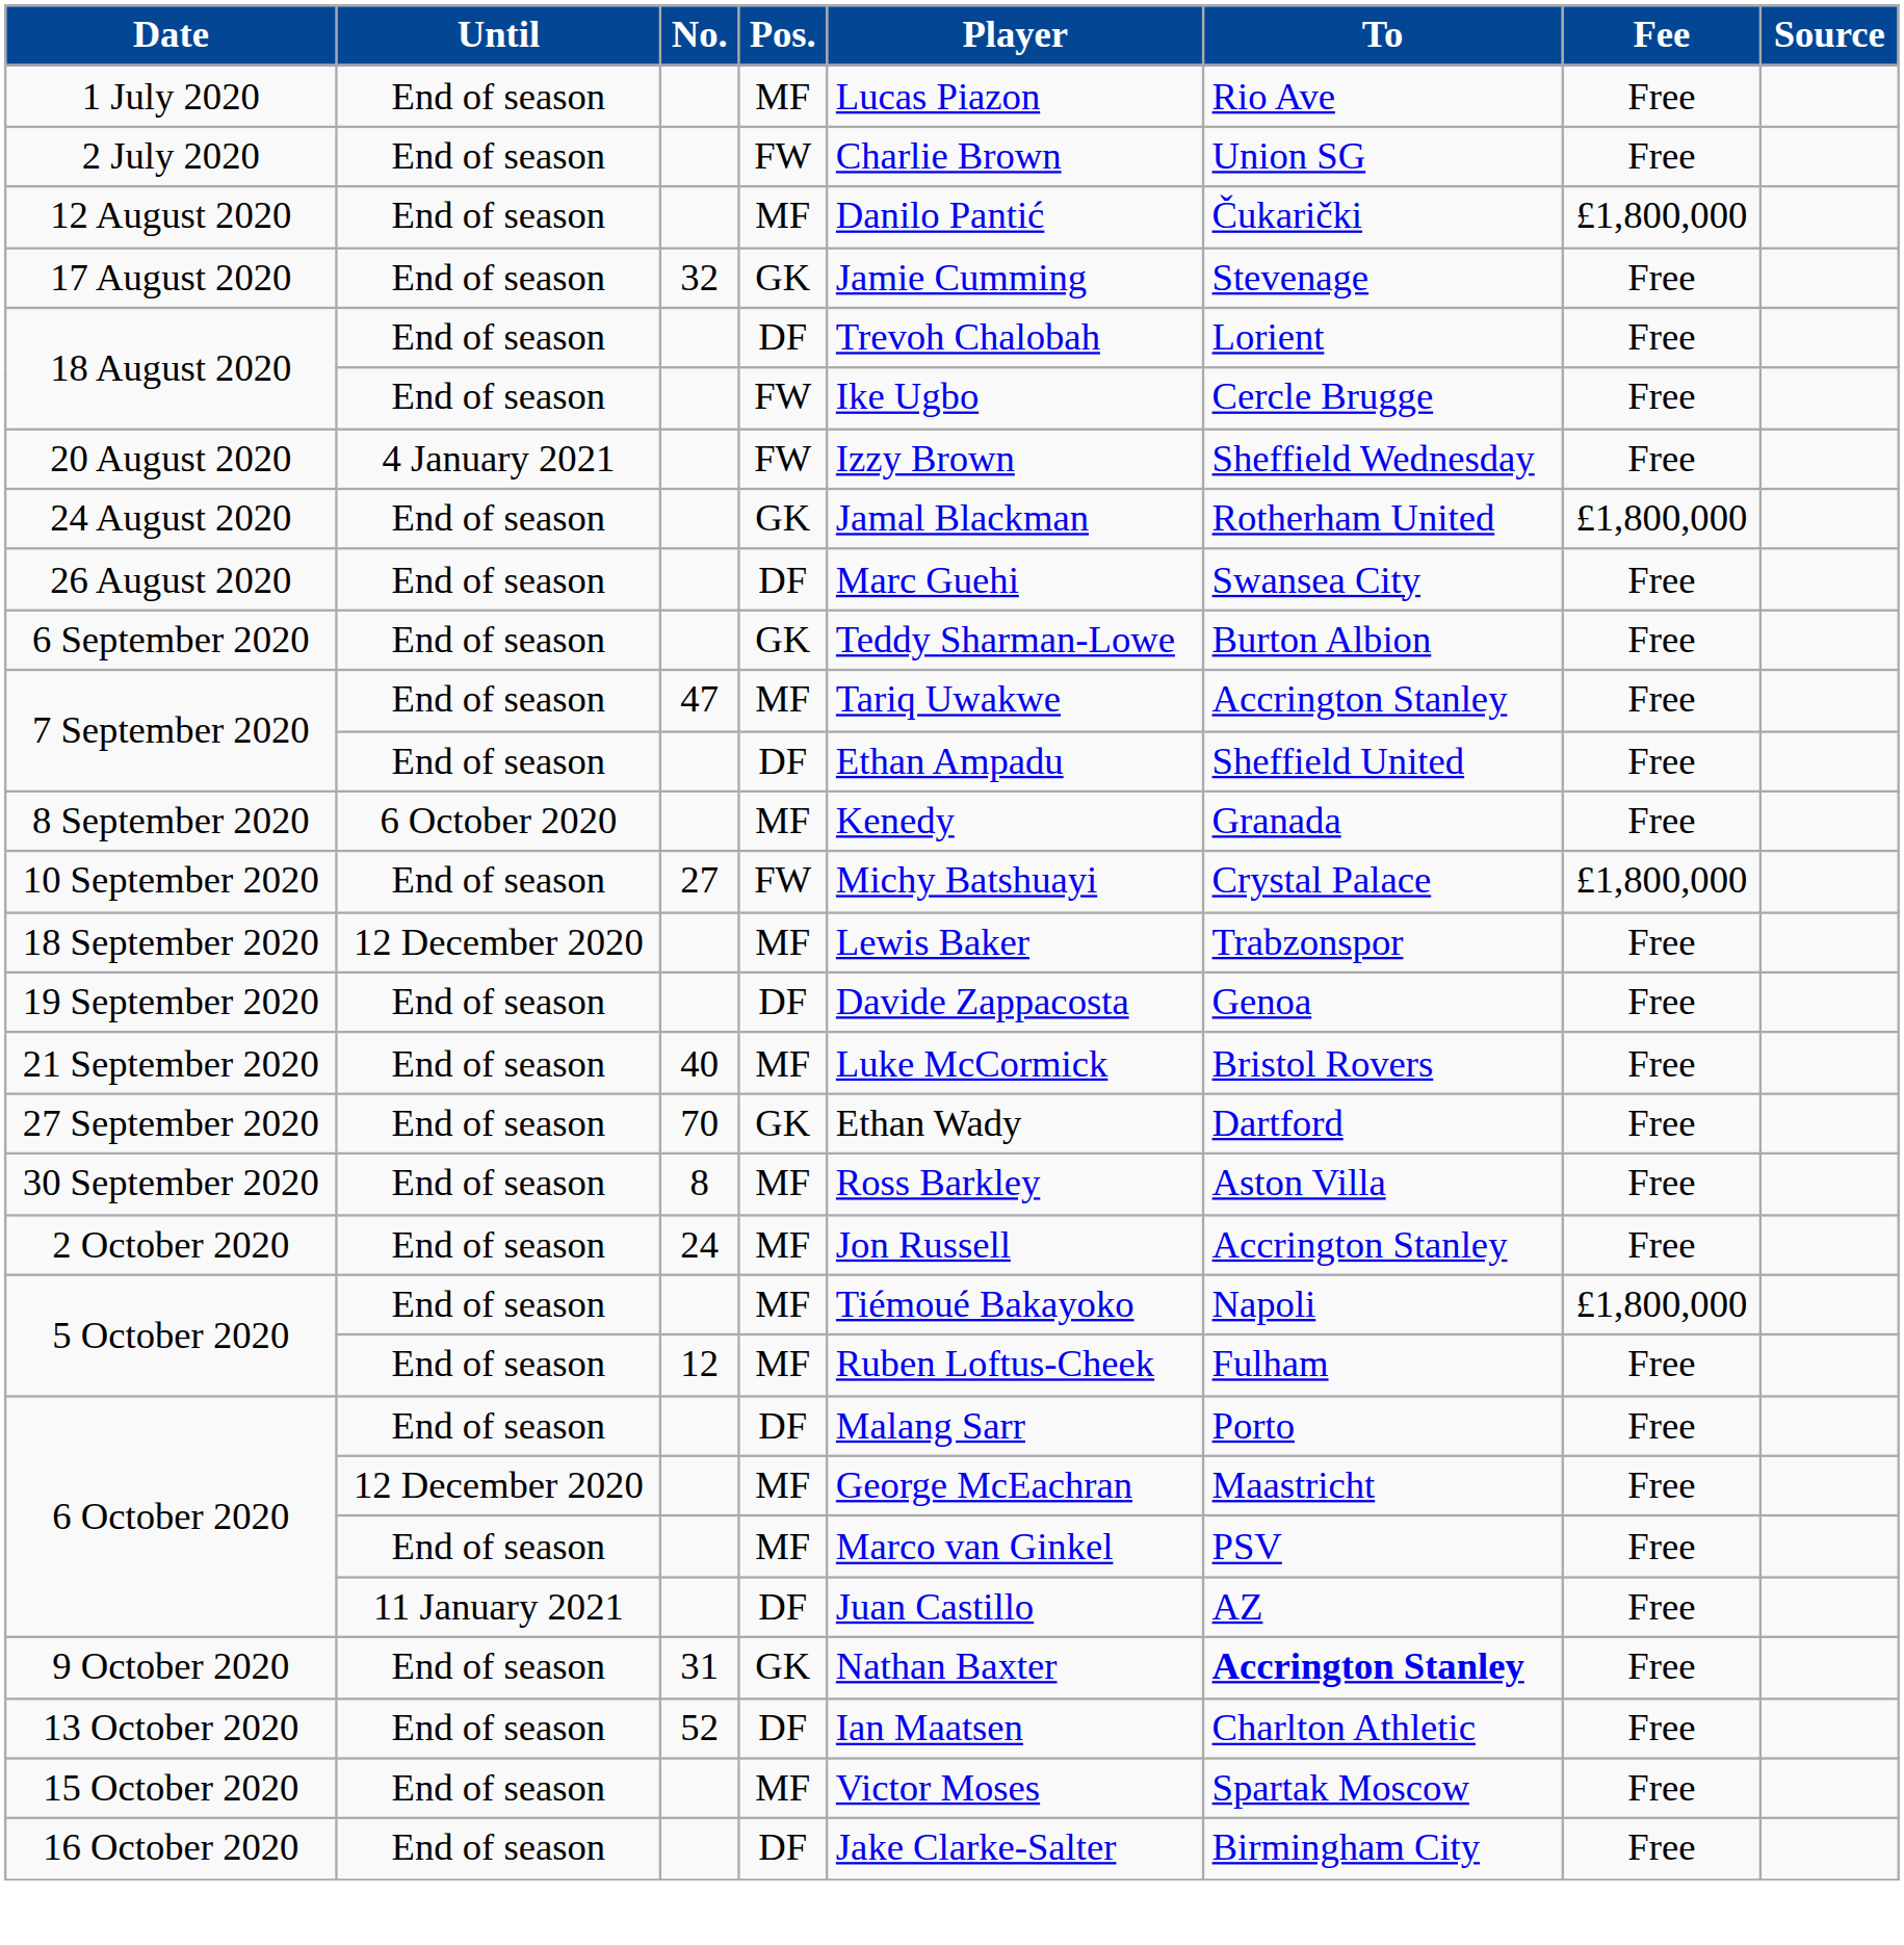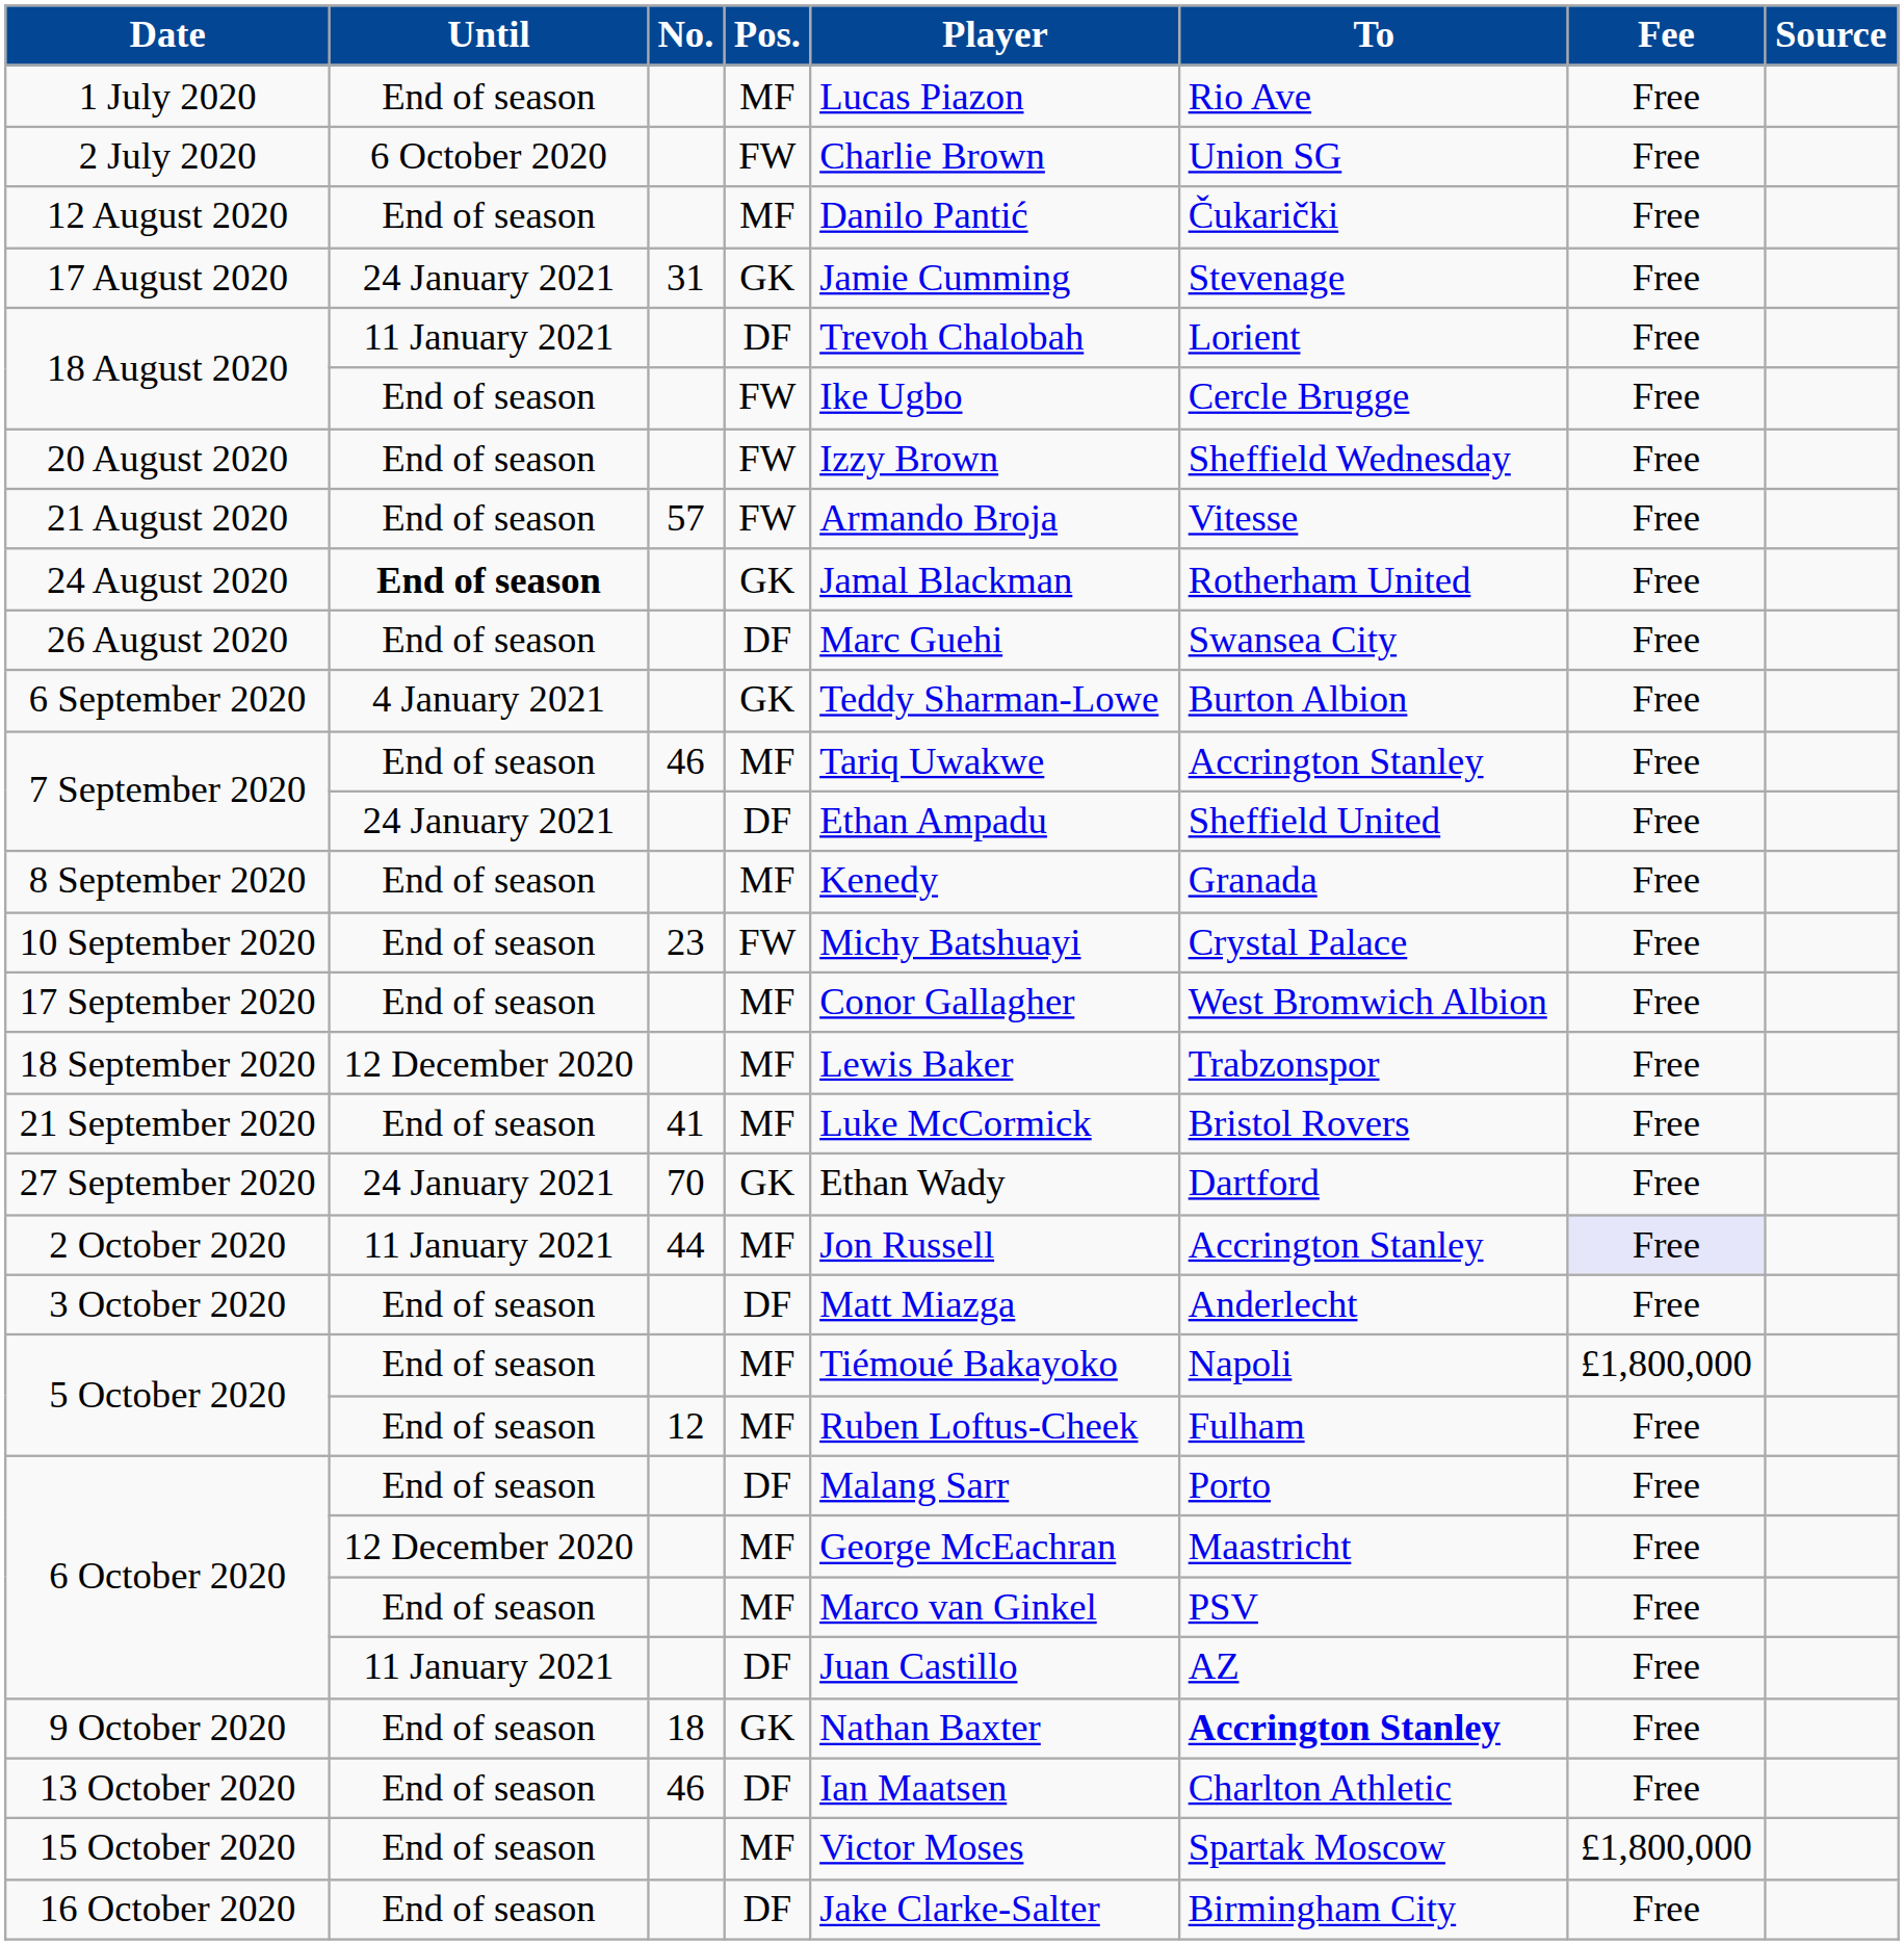 <table class="wikitable sortable" style="text-align:center;width:90%;">
 <tr>
 <th scope="col" style="background-color:#034694;color:#FFFFFF">Date</th>
 <th scope="col" style="background-color:#034694;color:#FFFFFF">Until</th>
 <th scope="col" style="background-color:#034694;color:#FFFFFF">No.</th>
 <th scope="col" style="background-color:#034694;color:#FFFFFF">Pos.</th>
 <th scope="col" style="background-color:#034694;color:#FFFFFF">Player</th>
 <th scope="col" style="background-color:#034694;color:#FFFFFF">To</th>
 <th scope="col" style="background-color:#034694;color:#FFFFFF" data-sort-type="currency">Fee</th>
 <th scope="col" class="unsortable" style="background-color:#034694;color:#FFFFFF">Source</th>
 </tr>
 <tr>
 <td>1 July 2020</td>
 <td>End of season</td>
 <td></td>
 <td>MF</td>
 <td align=left> <a href='#'>Lucas Piazon</a></td>
 <td align=left> <a href='#'>Rio Ave</a></td>
 <td>Free</td>
 <td></td>
 </tr>
 <tr>
 <td>2 July 2020</td>
-<td>End of season</td>
+<td>6 October 2020</td>
 <td></td>
 <td>FW</td>
 <td align=left> <a href='#'>Charlie Brown</a></td>
 <td align=left> <a href='#'>Union SG</a></td>
 <td>Free</td>
 <td></td>
 </tr>
 <tr>
 <td>12 August 2020</td>
 <td>End of season</td>
 <td></td>
 <td>MF</td>
 <td align=left> <a href='#'>Danilo Pantić</a></td>
 <td align=left> <a href='#'>Čukarički</a></td>
-<td>£1,800,000</td>
+<td>Free</td>
 <td></td>
 </tr>
 <tr>
 <td>17 August 2020</td>
-<td>End of season</td>
-<td>32</td>
+<td>24 January 2021</td>
+<td>31</td>
 <td>GK</td>
 <td align=left> <a href='#'>Jamie Cumming</a></td>
 <td align=left> <a href='#'>Stevenage</a></td>
 <td>Free</td>
 <td></td>
 </tr>
 <tr>
 <td rowspan=2>18 August 2020</td>
-<td>End of season</td>
+<td>11 January 2021</td>
 <td></td>
 <td>DF</td>
 <td align=left> <a href='#'>Trevoh Chalobah</a></td>
 <td align=left> <a href='#'>Lorient</a></td>
 <td>Free</td>
 <td></td>
 </tr>
 <tr>
 <td>End of season</td>
 <td></td>
 <td>FW</td>
 <td align=left> <a href='#'>Ike Ugbo</a></td>
 <td align=left> <a href='#'>Cercle Brugge</a></td>
 <td>Free</td>
 <td></td>
 </tr>
 <tr>
 <td>20 August 2020</td>
-<td>4 January 2021</td>
+<td>End of season</td>
 <td></td>
 <td>FW</td>
 <td align=left> <a href='#'>Izzy Brown</a></td>
 <td align=left> <a href='#'>Sheffield Wednesday</a></td>
 <td>Free</td>
 <td></td>
 </tr>
 <tr>
+<td>21 August 2020</td>
+<td>End of season</td>
+<td>57</td>
+<td>FW</td>
+<td align=left> <a href='#'>Armando Broja</a></td>
+<td align=left> <a href='#'>Vitesse</a></td>
+<td>Free</td>
+<td></td>
+</tr>
+<tr>
 <td>24 August 2020</td>
-<td>End of season</td>
+<td><strong>End of season</strong></td>
 <td></td>
 <td>GK</td>
 <td align=left> <a href='#'>Jamal Blackman</a></td>
 <td align=left> <a href='#'>Rotherham United</a></td>
-<td>£1,800,000</td>
+<td>Free</td>
 <td></td>
 </tr>
 <tr>
 <td>26 August 2020</td>
 <td>End of season</td>
 <td></td>
 <td>DF</td>
 <td align=left> <a href='#'>Marc Guehi</a></td>
 <td align=left> <a href='#'>Swansea City</a></td>
 <td>Free</td>
 <td></td>
 </tr>
 <tr>
 <td>6 September 2020</td>
-<td>End of season</td>
+<td>4 January 2021</td>
 <td></td>
 <td>GK</td>
 <td align=left> <a href='#'>Teddy Sharman-Lowe</a></td>
 <td align=left> <a href='#'>Burton Albion</a></td>
 <td>Free</td>
 <td></td>
 </tr>
 <tr>
 <td rowspan=2>7 September 2020</td>
 <td>End of season</td>
-<td>47</td>
+<td>46</td>
 <td>MF</td>
 <td align=left> <a href='#'>Tariq Uwakwe</a></td>
 <td align=left> <a href='#'>Accrington Stanley</a></td>
 <td>Free</td>
 <td></td>
 </tr>
 <tr>
-<td>End of season</td>
+<td>24 January 2021</td>
 <td></td>
 <td>DF</td>
 <td align=left> <a href='#'>Ethan Ampadu</a></td>
 <td align=left> <a href='#'>Sheffield United</a></td>
 <td>Free</td>
 <td></td>
 </tr>
 <tr>
 <td>8 September 2020</td>
-<td>6 October 2020</td>
+<td>End of season</td>
 <td></td>
 <td>MF</td>
 <td align=left> <a href='#'>Kenedy</a></td>
 <td align=left> <a href='#'>Granada</a></td>
 <td>Free</td>
 <td></td>
 </tr>
 <tr>
 <td>10 September 2020</td>
 <td>End of season</td>
-<td>27</td>
+<td>23</td>
 <td>FW</td>
 <td align=left> <a href='#'>Michy Batshuayi</a></td>
 <td align=left> <a href='#'>Crystal Palace</a></td>
-<td>£1,800,000</td>
+<td>Free</td>
+<td></td>
+</tr>
+<tr>
+<td>17 September 2020</td>
+<td>End of season</td>
+<td></td>
+<td>MF</td>
+<td align=left> <a href='#'>Conor Gallagher</a></td>
+<td align=left> <a href='#'>West Bromwich Albion</a></td>
+<td>Free</td>
 <td></td>
 </tr>
 <tr>
 <td>18 September 2020</td>
 <td>12 December 2020</td>
 <td></td>
 <td>MF</td>
 <td align=left> <a href='#'>Lewis Baker</a></td>
 <td align=left> <a href='#'>Trabzonspor</a></td>
 <td>Free</td>
 <td></td>
 </tr>
 <tr>
-<td>19 September 2020</td>
-<td>End of season</td>
-<td></td>
-<td>DF</td>
-<td align=left> <a href='#'>Davide Zappacosta</a></td>
-<td align=left> <a href='#'>Genoa</a></td>
-<td>Free</td>
-<td></td>
-</tr>
-<tr>
 <td>21 September 2020</td>
 <td>End of season</td>
-<td>40</td>
+<td>41</td>
 <td>MF</td>
 <td align=left> <a href='#'>Luke McCormick</a></td>
 <td align=left> <a href='#'>Bristol Rovers</a></td>
 <td>Free</td>
 <td></td>
 </tr>
 <tr>
 <td>27 September 2020</td>
-<td>End of season</td>
+<td>24 January 2021</td>
 <td>70</td>
 <td>GK</td>
 <td align=left> Ethan Wady</td>
 <td align=left> <a href='#'>Dartford</a></td>
 <td>Free</td>
 <td></td>
 </tr>
 <tr>
-<td>30 September 2020</td>
-<td>End of season</td>
-<td>8</td>
+<td>2 October 2020</td>
+<td>11 January 2021</td>
+<td>44</td>
 <td>MF</td>
-<td align=left> <a href='#'>Ross Barkley</a></td>
-<td align=left> <a href='#'>Aston Villa</a></td>
-<td>Free</td>
+<td align=left> <a href='#'>Jon Russell</a></td>
+<td align=left> <a href='#'>Accrington Stanley</a></td>
+<td style="background: lavender;">Free</td>
 <td></td>
 </tr>
 <tr>
-<td>2 October 2020</td>
+<td>3 October 2020</td>
 <td>End of season</td>
-<td>24</td>
-<td>MF</td>
-<td align=left> <a href='#'>Jon Russell</a></td>
-<td align=left> <a href='#'>Accrington Stanley</a></td>
+<td></td>
+<td>DF</td>
+<td align=left> <a href='#'>Matt Miazga</a></td>
+<td align=left> <a href='#'>Anderlecht</a></td>
 <td>Free</td>
 <td></td>
 </tr>
 <tr>
 <td rowspan=2>5 October 2020</td>
 <td>End of season</td>
 <td></td>
 <td>MF</td>
 <td align=left> <a href='#'>Tiémoué Bakayoko</a></td>
 <td align=left> <a href='#'>Napoli</a></td>
 <td>£1,800,000</td>
 <td></td>
 </tr>
 <tr>
 <td>End of season</td>
 <td>12</td>
 <td>MF</td>
 <td align=left> <a href='#'>Ruben Loftus-Cheek</a></td>
 <td align=left> <a href='#'>Fulham</a></td>
 <td>Free</td>
 <td></td>
 </tr>
 <tr>
 <td rowspan=4>6 October 2020</td>
 <td>End of season</td>
 <td></td>
 <td>DF</td>
 <td align=left> <a href='#'>Malang Sarr</a></td>
 <td align=left> <a href='#'>Porto</a></td>
 <td>Free</td>
 <td></td>
 </tr>
 <tr>
 <td>12 December 2020</td>
 <td></td>
 <td>MF</td>
 <td align=left> <a href='#'>George McEachran</a></td>
 <td align=left> <a href='#'>Maastricht</a></td>
 <td>Free</td>
 <td></td>
 </tr>
 <tr>
 <td>End of season</td>
 <td></td>
 <td>MF</td>
 <td align=left> <a href='#'>Marco van Ginkel</a></td>
 <td align=left> <a href='#'>PSV</a></td>
 <td>Free</td>
 <td></td>
 </tr>
 <tr>
 <td>11 January 2021</td>
 <td></td>
 <td>DF</td>
 <td align=left> <a href='#'>Juan Castillo</a></td>
 <td align=left> <a href='#'>AZ</a></td>
 <td>Free</td>
 <td></td>
 </tr>
 <tr>
 <td>9 October 2020</td>
 <td>End of season</td>
-<td>31</td>
+<td>18</td>
 <td>GK</td>
 <td align=left> <a href='#'>Nathan Baxter</a></td>
 <td align=left><strong> <a href='#'>Accrington Stanley</a></strong></td>
 <td>Free</td>
 <td></td>
 </tr>
 <tr>
 <td>13 October 2020</td>
 <td>End of season</td>
-<td>52</td>
+<td>46</td>
 <td>DF</td>
 <td align=left> <a href='#'>Ian Maatsen</a></td>
 <td align=left> <a href='#'>Charlton Athletic</a></td>
 <td>Free</td>
 <td></td>
 </tr>
 <tr>
 <td>15 October 2020</td>
 <td>End of season</td>
 <td></td>
 <td>MF</td>
 <td align=left> <a href='#'>Victor Moses</a></td>
 <td align=left> <a href='#'>Spartak Moscow</a></td>
-<td>Free</td>
+<td>£1,800,000</td>
 <td></td>
 </tr>
 <tr>
 <td>16 October 2020</td>
 <td>End of season</td>
 <td></td>
 <td>DF</td>
 <td align=left> <a href='#'>Jake Clarke-Salter</a></td>
 <td align=left> <a href='#'>Birmingham City</a></td>
 <td>Free</td>
 <td></td>
 </tr>
 </table>
